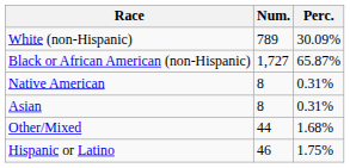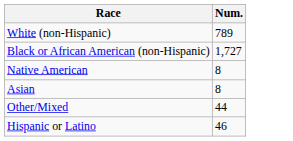 <table class="wikitable">
 <tr>
 <th>Race</th>
 <th>Num.</th>
-<th>Perc.</th>
 </tr>
 <tr>
 <td><a href='#'>White</a> (non-Hispanic)</td>
 <td>789</td>
-<td>30.09%</td>
 </tr>
 <tr>
 <td><a href='#'>Black or African American</a> (non-Hispanic)</td>
 <td>1,727</td>
-<td>65.87%</td>
 </tr>
 <tr>
 <td><a href='#'>Native American</a></td>
 <td>8</td>
-<td>0.31%</td>
 </tr>
 <tr>
 <td><a href='#'>Asian</a></td>
 <td>8</td>
-<td>0.31%</td>
 </tr>
 <tr>
 <td><a href='#'>Other/Mixed</a></td>
 <td>44</td>
-<td>1.68%</td>
 </tr>
 <tr>
 <td><a href='#'>Hispanic</a> or <a href='#'>Latino</a></td>
 <td>46</td>
-<td>1.75%</td>
 </tr>
 </table>
